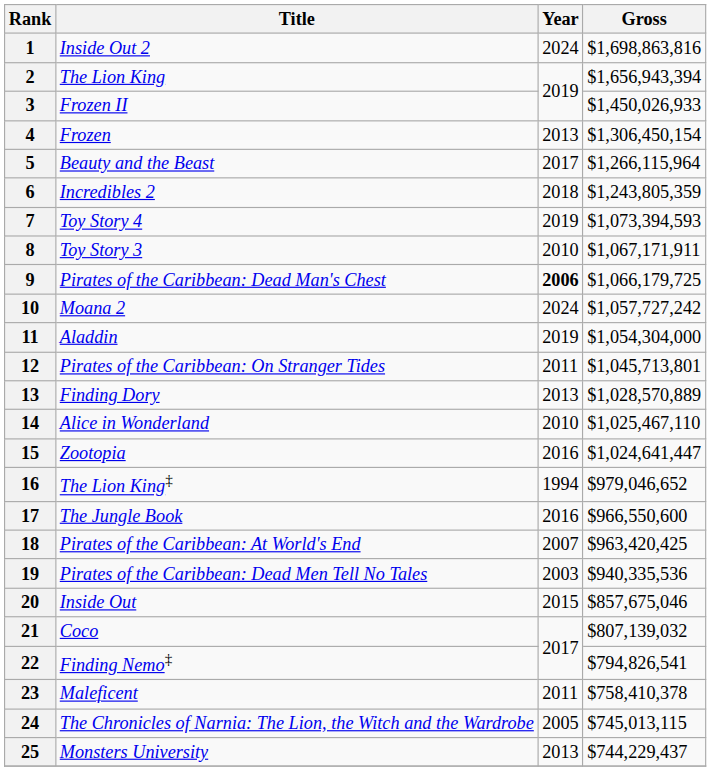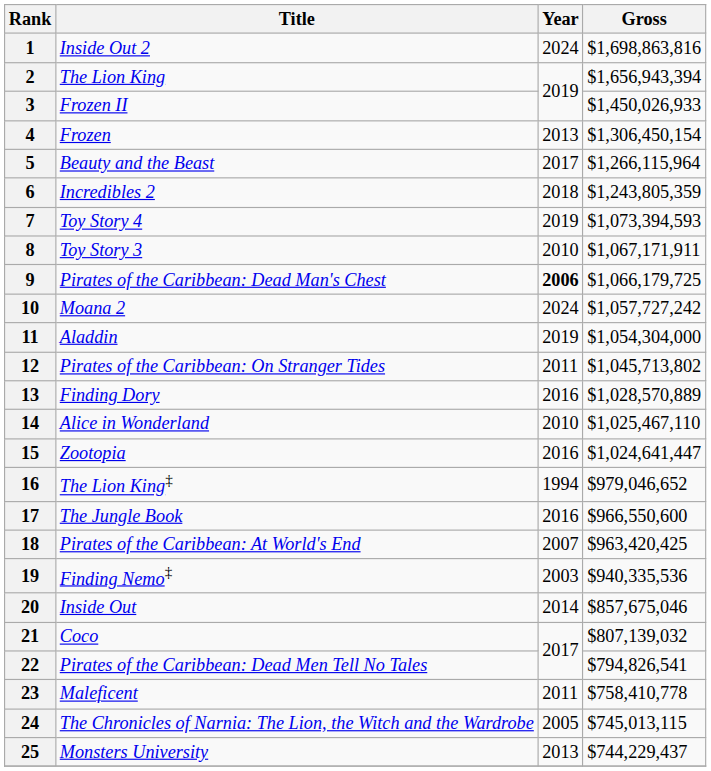 <table class="wikitable sortable">
 <tr>
 <th>Rank</th>
 <th>Title</th>
 <th>Year</th>
 <th>Gross</th>
 </tr>
 <tr>
 <th scope="row">1</th>
 <td><em><a href='#'>Inside Out 2</a></em></td>
 <td>2024</td>
 <td>$1,698,863,816</td>
 </tr>
 <tr>
 <th scope="row">2</th>
 <td><em><a href='#'>The Lion King</a></em></td>
 <td rowspan="2">2019</td>
 <td>$1,656,943,394</td>
 </tr>
 <tr>
 <th scope="row">3</th>
 <td><em><a href='#'>Frozen II</a></em></td>
 <td>$1,450,026,933</td>
 </tr>
 <tr>
 <th scope="row">4</th>
 <td><em><a href='#'>Frozen</a></em></td>
 <td>2013</td>
 <td>$1,306,450,154</td>
 </tr>
 <tr>
 <th scope="row">5</th>
 <td><em><a href='#'>Beauty and the Beast</a></em></td>
 <td>2017</td>
 <td>$1,266,115,964</td>
 </tr>
 <tr>
 <th scope="row">6</th>
 <td><em><a href='#'>Incredibles 2</a></em></td>
 <td>2018</td>
 <td>$1,243,805,359</td>
 </tr>
 <tr>
 <th scope="row">7</th>
 <td><em><a href='#'>Toy Story 4</a></em></td>
 <td>2019</td>
 <td>$1,073,394,593</td>
 </tr>
 <tr>
 <th scope="row">8</th>
 <td><em><a href='#'>Toy Story 3</a></em></td>
 <td>2010</td>
 <td>$1,067,171,911</td>
 </tr>
 <tr>
 <th scope="row">9</th>
 <td><em><a href='#'>Pirates of the Caribbean: Dead Man's Chest</a></em></td>
 <td><strong>2006</strong></td>
 <td>$1,066,179,725</td>
 </tr>
 <tr>
 <th scope="row">10</th>
 <td><em><a href='#'>Moana 2</a></em></td>
 <td>2024</td>
 <td>$1,057,727,242</td>
 </tr>
 <tr>
 <th scope="row">11</th>
 <td><em><a href='#'>Aladdin</a></em></td>
 <td>2019</td>
 <td>$1,054,304,000</td>
 </tr>
 <tr>
 <th scope="row">12</th>
 <td><em><a href='#'>Pirates of the Caribbean: On Stranger Tides</a></em></td>
 <td>2011</td>
-<td>$1,045,713,801</td>
+<td>$1,045,713,802</td>
 </tr>
 <tr>
 <th scope="row">13</th>
 <td><em><a href='#'>Finding Dory</a></em></td>
-<td>2013</td>
+<td>2016</td>
 <td>$1,028,570,889</td>
 </tr>
 <tr>
 <th scope="row">14</th>
 <td><em><a href='#'>Alice in Wonderland</a></em></td>
 <td>2010</td>
 <td>$1,025,467,110</td>
 </tr>
 <tr>
 <th scope="row">15</th>
 <td><em><a href='#'>Zootopia</a></em></td>
 <td>2016</td>
 <td>$1,024,641,447</td>
 </tr>
 <tr>
 <th scope="row">16</th>
 <td><em><a href='#'>The Lion King</a></em><sup>‡</sup></td>
 <td>1994</td>
 <td>$979,046,652</td>
 </tr>
 <tr>
 <th scope="row">17</th>
 <td><em><a href='#'>The Jungle Book</a></em></td>
 <td>2016</td>
 <td>$966,550,600</td>
 </tr>
 <tr>
 <th scope="row">18</th>
 <td><em><a href='#'>Pirates of the Caribbean: At World's End</a></em></td>
 <td>2007</td>
 <td>$963,420,425</td>
 </tr>
 <tr>
 <th scope="row">19</th>
-<td><em><a href='#'>Pirates of the Caribbean: Dead Men Tell No Tales</a></em></td>
+<td><em><a href='#'>Finding Nemo</a></em><sup>‡</sup></td>
 <td>2003</td>
 <td>$940,335,536</td>
 </tr>
 <tr>
 <th scope="row">20</th>
 <td><em><a href='#'>Inside Out</a></em></td>
-<td>2015</td>
+<td>2014</td>
 <td>$857,675,046</td>
 </tr>
 <tr>
 <th scope="row">21</th>
 <td><em><a href='#'>Coco</a></em></td>
 <td rowspan="2">2017</td>
 <td>$807,139,032</td>
 </tr>
 <tr>
 <th scope="row">22</th>
-<td><em><a href='#'>Finding Nemo</a></em><sup>‡</sup></td>
+<td><em><a href='#'>Pirates of the Caribbean: Dead Men Tell No Tales</a></em></td>
 <td>$794,826,541</td>
 </tr>
 <tr>
 <th scope="row">23</th>
 <td><em><a href='#'>Maleficent</a></em></td>
 <td>2011</td>
-<td>$758,410,378</td>
+<td>$758,410,778</td>
 </tr>
 <tr>
 <th scope="row">24</th>
 <td><em><a href='#'>The Chronicles of Narnia: The Lion, the Witch and the Wardrobe</a></em></td>
 <td>2005</td>
 <td>$745,013,115</td>
 </tr>
 <tr>
 <th scope="row">25</th>
 <td><em><a href='#'>Monsters University</a></em></td>
 <td>2013</td>
 <td>$744,229,437</td>
 </tr>
 <tr>
 </tr>
 </table>
